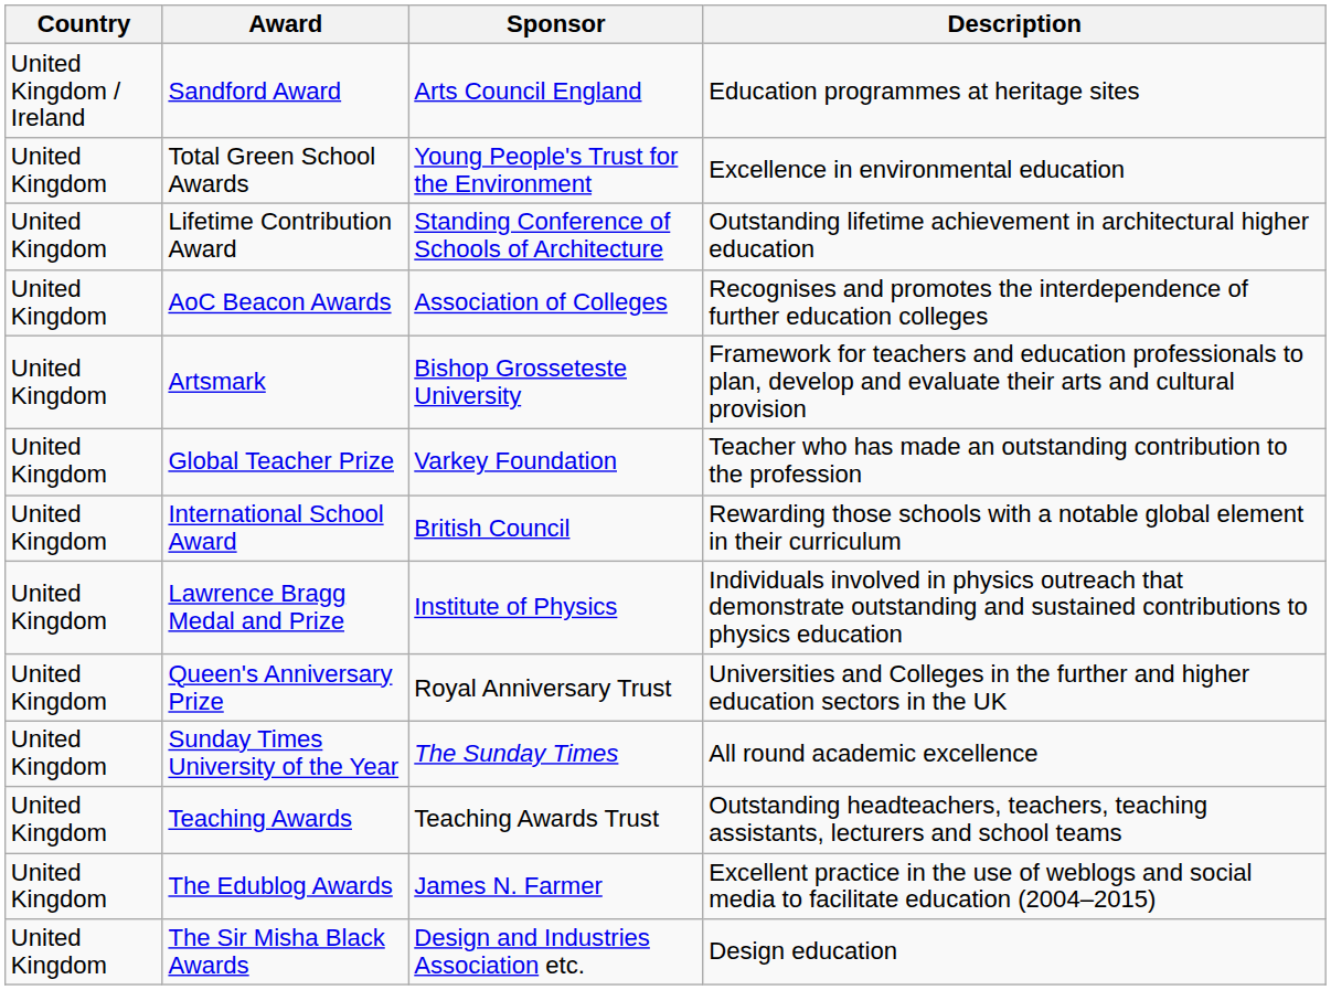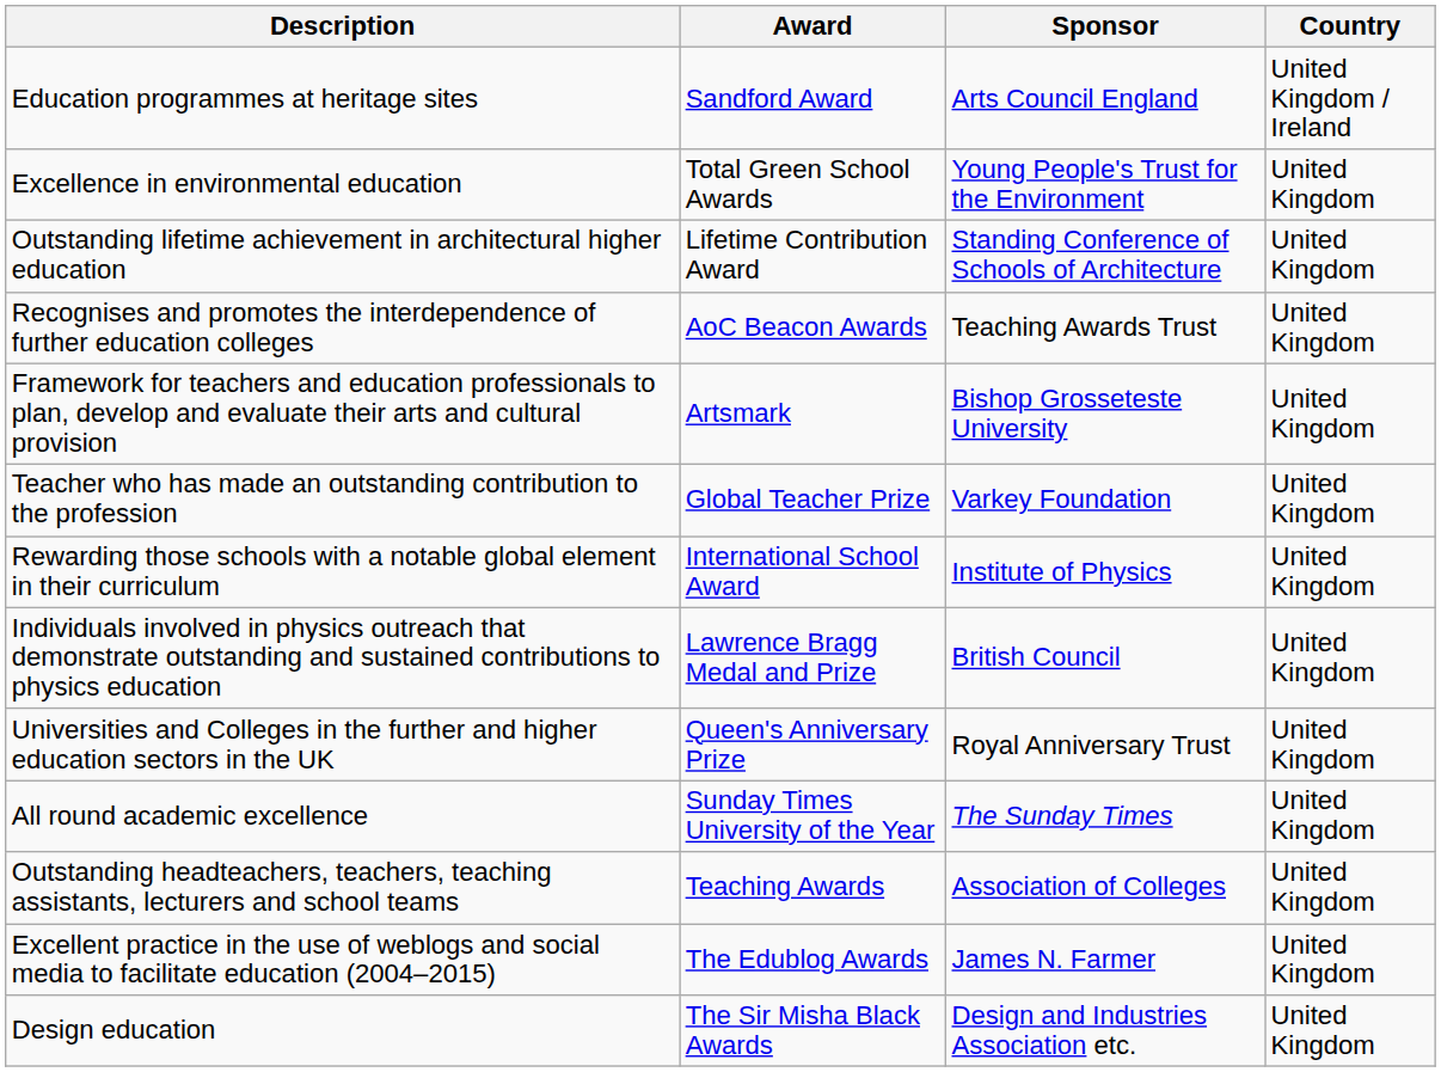 <table class="wikitable sortable">
 <tr>
-<th style="width:6em;">Country</th>
+<th>Description</th>
 <th>Award</th>
 <th>Sponsor</th>
-<th>Description</th>
+<th style="width:6em;">Country</th>
 </tr>
 <tr>
-<td>United Kingdom / Ireland</td>
+<td>Education programmes at heritage sites</td>
 <td><a href='#'>Sandford Award</a></td>
 <td><a href='#'>Arts Council England</a></td>
-<td>Education programmes at heritage sites</td>
+<td>United Kingdom / Ireland</td>
 </tr>
 <tr>
-<td>United Kingdom</td>
+<td>Excellence in environmental education</td>
 <td>Total Green School Awards</td>
 <td><a href='#'>Young People's Trust for the Environment</a></td>
-<td>Excellence in environmental education</td>
+<td>United Kingdom</td>
 </tr>
 <tr>
-<td>United Kingdom</td>
+<td>Outstanding lifetime achievement in architectural higher education</td>
 <td>Lifetime Contribution Award</td>
 <td><a href='#'>Standing Conference of Schools of Architecture</a></td>
-<td>Outstanding lifetime achievement in architectural higher education</td>
+<td>United Kingdom</td>
 </tr>
 <tr>
+<td>Recognises and promotes the interdependence of further education colleges</td>
+<td><a href='#'>AoC Beacon Awards</a></td>
+<td>Teaching Awards Trust</td>
 <td>United Kingdom</td>
-<td><a href='#'>AoC Beacon Awards</a></td>
-<td><a href='#'>Association of Colleges</a></td>
-<td>Recognises and promotes the interdependence of further education colleges</td>
 </tr>
 <tr>
-<td>United Kingdom</td>
+<td>Framework for teachers and education professionals to plan, develop and evaluate their arts and cultural provision</td>
 <td><a href='#'>Artsmark</a></td>
 <td><a href='#'>Bishop Grosseteste University</a></td>
-<td>Framework for teachers and education professionals to plan, develop and evaluate their arts and cultural provision</td>
+<td>United Kingdom</td>
 </tr>
 <tr>
-<td>United Kingdom</td>
+<td>Teacher who has made an outstanding contribution to the profession</td>
 <td><a href='#'>Global Teacher Prize</a></td>
 <td><a href='#'>Varkey Foundation</a></td>
-<td>Teacher who has made an outstanding contribution to the profession</td>
+<td>United Kingdom</td>
 </tr>
 <tr>
+<td>Rewarding those schools with a notable global element in their curriculum</td>
+<td><a href='#'>International School Award</a></td>
+<td><a href='#'>Institute of Physics</a></td>
 <td>United Kingdom</td>
-<td><a href='#'>International School Award</a></td>
-<td><a href='#'>British Council</a></td>
-<td>Rewarding those schools with a notable global element in their curriculum</td>
 </tr>
 <tr>
+<td>Individuals involved in physics outreach that demonstrate outstanding and sustained contributions to physics education</td>
+<td><a href='#'>Lawrence Bragg Medal and Prize</a></td>
+<td><a href='#'>British Council</a></td>
 <td>United Kingdom</td>
-<td><a href='#'>Lawrence Bragg Medal and Prize</a></td>
-<td><a href='#'>Institute of Physics</a></td>
-<td>Individuals involved in physics outreach that demonstrate outstanding and sustained contributions to physics education</td>
 </tr>
 <tr>
-<td>United Kingdom</td>
+<td>Universities and Colleges in the further and higher education sectors in the UK</td>
 <td><a href='#'>Queen's Anniversary Prize</a></td>
 <td>Royal Anniversary Trust</td>
-<td>Universities and Colleges in the further and higher education sectors in the UK</td>
+<td>United Kingdom</td>
 </tr>
 <tr>
-<td>United Kingdom</td>
+<td>All round academic excellence</td>
 <td><a href='#'>Sunday Times University of the Year</a></td>
 <td><em><a href='#'>The Sunday Times</a></em></td>
-<td>All round academic excellence</td>
+<td>United Kingdom</td>
 </tr>
 <tr>
+<td>Outstanding headteachers, teachers, teaching assistants, lecturers and school teams</td>
+<td><a href='#'>Teaching Awards</a></td>
+<td><a href='#'>Association of Colleges</a></td>
 <td>United Kingdom</td>
-<td><a href='#'>Teaching Awards</a></td>
-<td>Teaching Awards Trust</td>
-<td>Outstanding headteachers, teachers, teaching assistants, lecturers and school teams</td>
 </tr>
 <tr>
-<td>United Kingdom</td>
+<td>Excellent practice in the use of weblogs and social media to facilitate education (2004–2015)</td>
 <td><a href='#'>The Edublog Awards</a></td>
 <td><a href='#'>James N. Farmer</a></td>
-<td>Excellent practice in the use of weblogs and social media to facilitate education (2004–2015)</td>
+<td>United Kingdom</td>
 </tr>
 <tr>
-<td>United Kingdom</td>
+<td>Design education</td>
 <td><a href='#'>The Sir Misha Black Awards</a></td>
 <td><a href='#'>Design and Industries Association</a> etc.</td>
-<td>Design education</td>
+<td>United Kingdom</td>
 </tr>
 </table>
